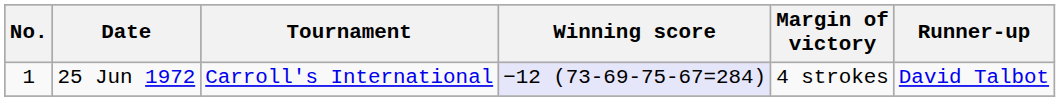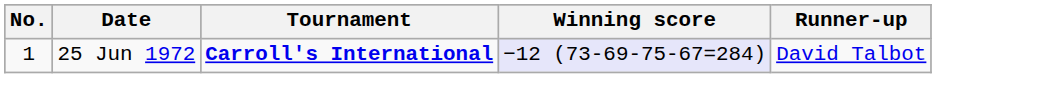 <table class="wikitable" style="font-size:95%">
 <tr>
 <th>No.</th>
 <th>Date</th>
 <th>Tournament</th>
 <th>Winning score</th>
-<th>Margin of<br>victory</th>
 <th>Runner-up</th>
 </tr>
 <tr>
 <td align=center>1</td>
 <td align=right>25 Jun <a href='#'>1972</a></td>
-<td><a href='#'>Carroll's International</a></td>
+<td><strong><a href='#'>Carroll's International</a></strong></td>
 <td style="background: lavender;">−12 (73-69-75-67=284)</td>
-<td>4 strokes</td>
 <td> <a href='#'>David Talbot</a></td>
 </tr>
 </table>
